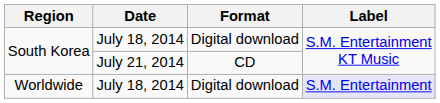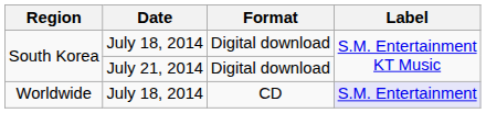 <table class="wikitable">
 <tr>
 <th>Region</th>
 <th>Date</th>
 <th>Format</th>
 <th>Label</th>
 </tr>
 <tr>
 <td rowspan="2" align="center">South Korea</td>
 <td align="center">July 18, 2014</td>
 <td align="center">Digital download</td>
 <td rowspan="2" align="center"><a href='#'>S.M. Entertainment</a><br><a href='#'>KT Music</a></td>
 </tr>
 <tr>
 <td align="center">July 21, 2014</td>
-<td align="center">CD</td>
+<td align="center">Digital download</td>
 </tr>
 <tr>
 <td align="center">Worldwide</td>
 <td align="center">July 18, 2014</td>
-<td align="center">Digital download</td>
+<td align="center">CD</td>
 <td align="center" style="background: lavender;"><a href='#'>S.M. Entertainment</a></td>
 </tr>
 </table>
